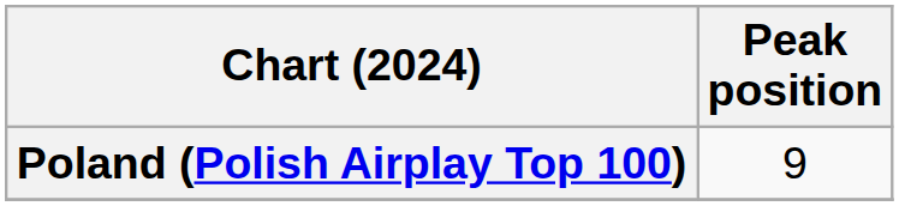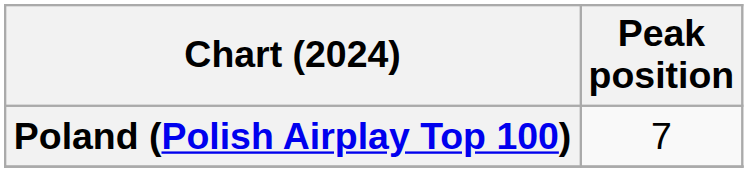 <table class="wikitable sortable plainrowheaders" style="text-align:center">
 <tr>
 <th scope="col">Chart (2024)</th>
 <th scope="col">Peak<br>position</th>
 </tr>
 <tr>
 <th scope="row">Poland (<a href='#'>Polish Airplay Top 100</a>)</th>
-<td>9</td>
+<td>7</td>
 </tr>
 <tr>
 </tr>
 <tr>
 </tr>
 <tr>
 </tr>
 </table>
